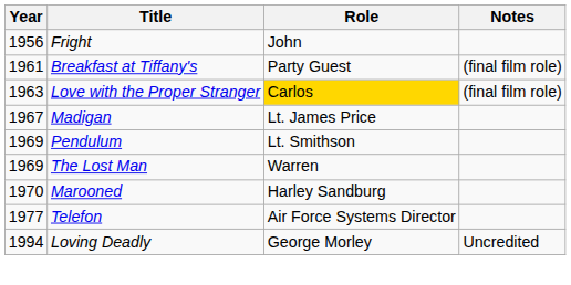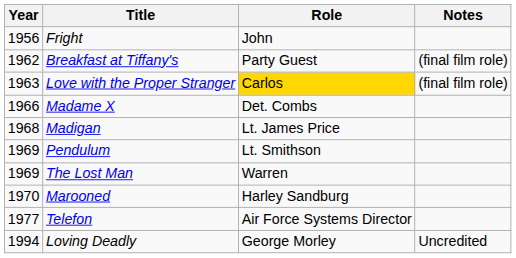 <table class="wikitable">
 <tr>
 <th>Year</th>
 <th>Title</th>
 <th>Role</th>
 <th>Notes</th>
 </tr>
 <tr>
 <td>1956</td>
 <td><em>Fright</em></td>
 <td>John</td>
 <td></td>
 </tr>
 <tr>
-<td>1961</td>
+<td>1962</td>
 <td><em><a href='#'>Breakfast at Tiffany's</a></em></td>
 <td>Party Guest</td>
 <td>(final film role)</td>
 </tr>
 <tr>
 <td>1963</td>
 <td><em><a href='#'>Love with the Proper Stranger</a></em></td>
 <td style="background: gold;">Carlos</td>
 <td>(final film role)</td>
 </tr>
 <tr>
-<td>1967</td>
+<td>1966</td>
+<td><em><a href='#'>Madame X</a></em></td>
+<td>Det. Combs</td>
+<td></td>
+</tr>
+<tr>
+<td>1968</td>
 <td><em><a href='#'>Madigan</a></em></td>
 <td>Lt. James Price</td>
 <td></td>
 </tr>
 <tr>
 <td>1969</td>
 <td><em><a href='#'>Pendulum</a></em></td>
 <td>Lt. Smithson</td>
 <td></td>
 </tr>
 <tr>
 <td>1969</td>
 <td><em><a href='#'>The Lost Man</a></em></td>
 <td>Warren</td>
 <td></td>
 </tr>
 <tr>
 <td>1970</td>
 <td><em><a href='#'>Marooned</a></em></td>
 <td>Harley Sandburg</td>
 <td></td>
 </tr>
 <tr>
 <td>1977</td>
 <td><em><a href='#'>Telefon</a></em></td>
 <td>Air Force Systems Director</td>
 <td></td>
 </tr>
 <tr>
 <td>1994</td>
 <td><em>Loving Deadly</em></td>
 <td>George Morley</td>
 <td>Uncredited</td>
 </tr>
 </table>
